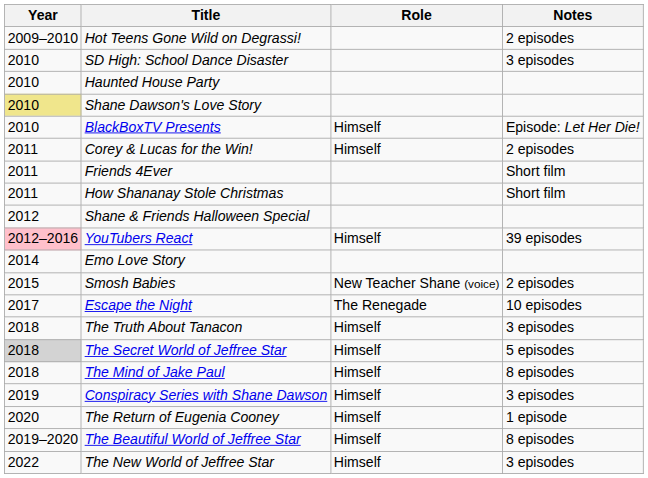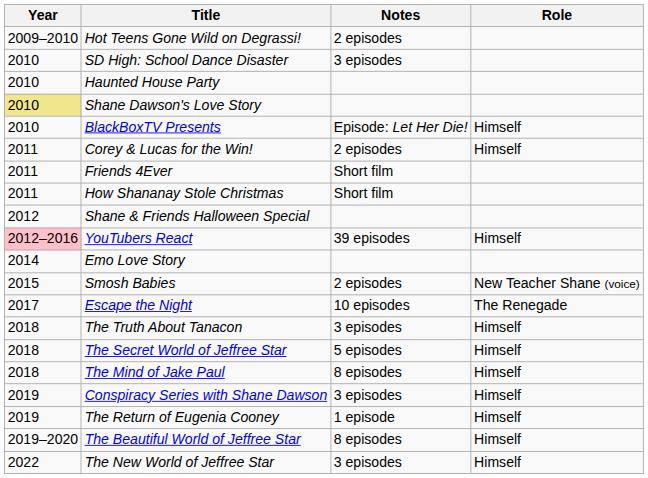 <table class="wikitable plainrowheaders sortable">
 <tr>
 <th scope="col">Year</th>
 <th scope="col">Title</th>
+<th scope="col" class="unsortable">Notes</th>
 <th scope="col">Role</th>
-<th scope="col" class="unsortable">Notes</th>
 </tr>
 <tr>
 <td>2009–2010</td>
 <td><em>Hot Teens Gone Wild on Degrassi!</em></td>
+<td>2 episodes</td>
 <td></td>
-<td>2 episodes</td>
 </tr>
 <tr>
 <td>2010</td>
 <td><em>SD High: School Dance Disaster</em></td>
+<td>3 episodes</td>
 <td></td>
-<td>3 episodes</td>
 </tr>
 <tr>
 <td>2010</td>
 <td><em>Haunted House Party</em></td>
 <td></td>
 <td></td>
 </tr>
 <tr>
 <td style="background: khaki;">2010</td>
 <td><em>Shane Dawson's Love Story</em></td>
 <td></td>
 <td></td>
 </tr>
 <tr>
 <td>2010</td>
 <td><em><a href='#'>BlackBoxTV Presents</a></em></td>
+<td>Episode: <em>Let Her Die!</em></td>
 <td>Himself</td>
-<td>Episode: <em>Let Her Die!</em></td>
 </tr>
 <tr>
 <td>2011</td>
 <td><em>Corey & Lucas for the Win!</em></td>
+<td>2 episodes</td>
 <td>Himself</td>
-<td>2 episodes</td>
 </tr>
 <tr>
 <td>2011</td>
 <td><em>Friends 4Ever</em></td>
+<td>Short film</td>
 <td></td>
-<td>Short film</td>
 </tr>
 <tr>
 <td>2011</td>
 <td><em>How Shananay Stole Christmas</em></td>
+<td>Short film</td>
 <td></td>
-<td>Short film</td>
 </tr>
 <tr>
 <td>2012</td>
 <td><em>Shane & Friends Halloween Special</em></td>
 <td></td>
 <td></td>
 </tr>
 <tr>
 <td style="background: pink;">2012–2016</td>
 <td><em><a href='#'>YouTubers React</a></em></td>
+<td>39 episodes</td>
 <td>Himself</td>
-<td>39 episodes</td>
 </tr>
 <tr>
 <td>2014</td>
 <td><em>Emo Love Story</em></td>
 <td></td>
 <td></td>
 </tr>
 <tr>
 <td>2015</td>
 <td><em>Smosh Babies</em></td>
+<td>2 episodes</td>
 <td>New Teacher Shane <small>(voice)</small></td>
-<td>2 episodes</td>
 </tr>
 <tr>
 <td>2017</td>
 <td><em><a href='#'>Escape the Night</a></em></td>
+<td>10 episodes</td>
 <td>The Renegade</td>
-<td>10 episodes</td>
 </tr>
 <tr>
 <td>2018</td>
 <td><em>The Truth About Tanacon</em></td>
+<td>3 episodes</td>
 <td>Himself</td>
-<td>3 episodes</td>
 </tr>
 <tr>
-<td style="background: lightgrey;">2018</td>
+<td>2018</td>
 <td><em><a href='#'>The Secret World of Jeffree Star</a></em></td>
+<td>5 episodes</td>
 <td>Himself</td>
-<td>5 episodes</td>
 </tr>
 <tr>
 <td>2018</td>
 <td><em><a href='#'>The Mind of Jake Paul</a></em></td>
+<td>8 episodes</td>
 <td>Himself</td>
-<td>8 episodes</td>
 </tr>
 <tr>
 <td>2019</td>
 <td><em><a href='#'>Conspiracy Series with Shane Dawson</a></em></td>
+<td>3 episodes</td>
 <td>Himself</td>
-<td>3 episodes</td>
 </tr>
 <tr>
-<td>2020</td>
+<td>2019</td>
 <td><em>The Return of Eugenia Cooney</em></td>
+<td>1 episode</td>
 <td>Himself</td>
-<td>1 episode</td>
 </tr>
 <tr>
 <td>2019–2020</td>
 <td><em><a href='#'>The Beautiful World of Jeffree Star</a></em></td>
+<td>8 episodes</td>
 <td>Himself</td>
-<td>8 episodes</td>
 </tr>
 <tr>
 <td>2022</td>
 <td><em>The New World of Jeffree Star</em></td>
+<td>3 episodes</td>
 <td>Himself</td>
-<td>3 episodes</td>
 </tr>
 </table>
